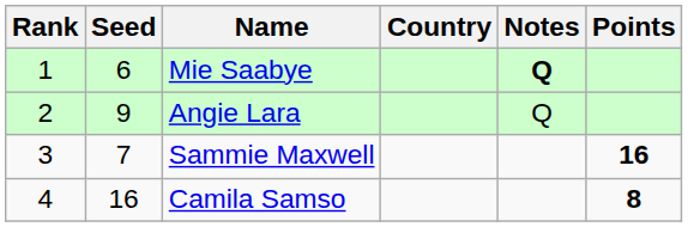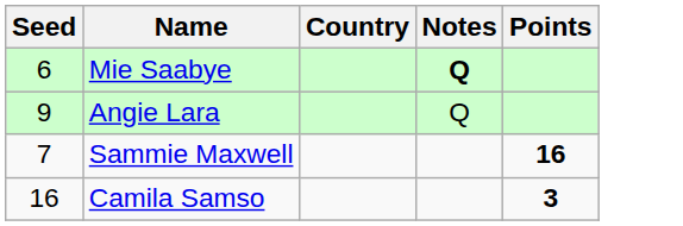 <table class="wikitable" style="text-align:center;">
 <tr>
-<th>Rank</th>
 <th>Seed</th>
 <th>Name</th>
 <th>Country</th>
 <th>Notes</th>
 <th>Points</th>
 </tr>
 <tr bgcolor=ccffcc>
-<td>1</td>
 <td>6</td>
 <td align=left><a href='#'>Mie Saabye</a></td>
 <td align=left></td>
 <td><strong>Q</strong></td>
 <td></td>
 </tr>
 <tr bgcolor=ccffcc>
-<td>2</td>
 <td>9</td>
 <td align=left><a href='#'>Angie Lara</a></td>
 <td align=left></td>
 <td>Q</td>
 <td></td>
 </tr>
 <tr>
-<td>3</td>
 <td>7</td>
 <td align=left><a href='#'>Sammie Maxwell</a></td>
 <td align=left></td>
 <td></td>
 <td><strong>16</strong></td>
 </tr>
 <tr>
-<td>4</td>
 <td>16</td>
 <td align=left><a href='#'>Camila Samso</a></td>
 <td align=left></td>
 <td></td>
-<td><strong>8</strong></td>
+<td><strong>3</strong></td>
 </tr>
 </table>
